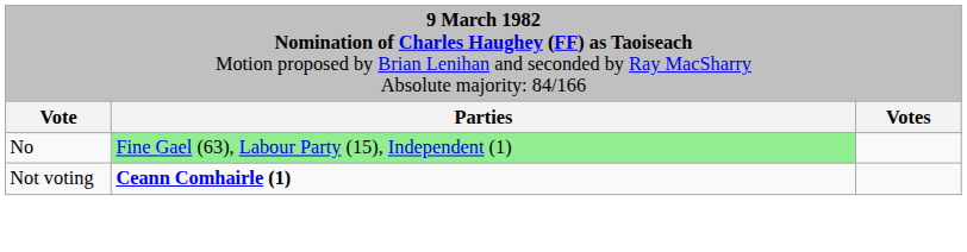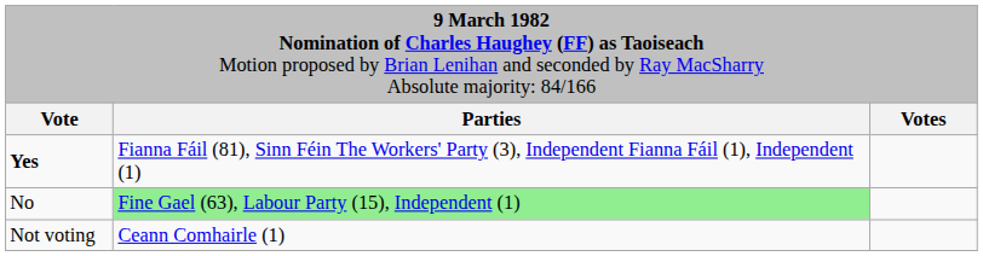 <table class="wikitable">
 <tr>
 <td colspan="3" bgcolor="#C0C0C0" align="center"><strong>9 March 1982<br>Nomination of <a href='#'>Charles Haughey</a> (<a href='#'>FF</a>) as Taoiseach</strong><br>Motion proposed by <a href='#'>Brian Lenihan</a> and seconded by <a href='#'>Ray MacSharry</a><br>Absolute majority: 84/166</td>
 </tr>
 <tr bgcolor="#D8D8D8">
 <th width=80px>Vote</th>
 <th width=605px>Parties</th>
 <th width=80px>Votes</th>
 </tr>
 <tr>
+<td> <strong>Yes</strong></td>
+<td><a href='#'>Fianna Fáil</a> (81), <a href='#'>Sinn Féin The Workers' Party</a> (3), <a href='#'>Independent Fianna Fáil</a> (1), <a href='#'>Independent</a> (1)</td>
+<td></td>
+</tr>
+<tr>
 <td>No</td>
 <td style="background: lightgreen;"><a href='#'>Fine Gael</a> (63), <a href='#'>Labour Party</a> (15), <a href='#'>Independent</a> (1)</td>
 <td></td>
 </tr>
 <tr>
 <td>Not voting</td>
-<td><strong><a href='#'>Ceann Comhairle</a> (1)</strong></td>
+<td><a href='#'>Ceann Comhairle</a> (1)</td>
 <td></td>
 </tr>
 </table>
